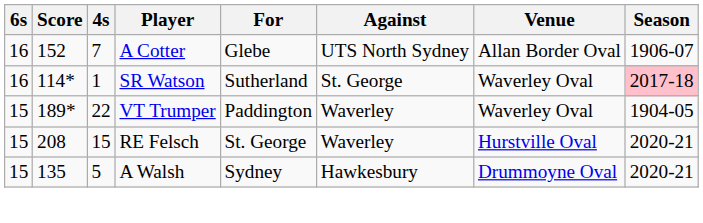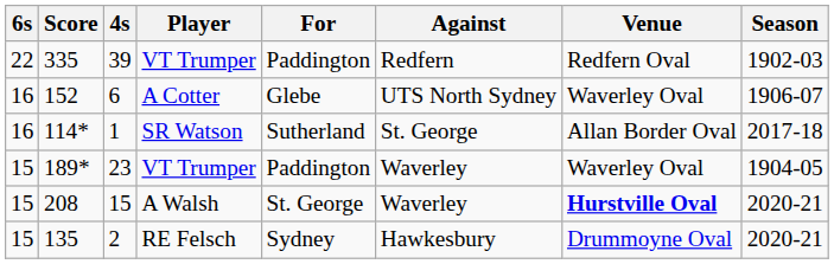 <table class="wikitable">
 <tr>
 <th>6s</th>
 <th>Score</th>
 <th>4s</th>
 <th>Player</th>
 <th>For</th>
 <th>Against</th>
 <th>Venue</th>
 <th>Season</th>
 </tr>
 <tr>
+<td>22</td>
+<td>335</td>
+<td>39</td>
+<td><a href='#'>VT Trumper</a></td>
+<td>Paddington</td>
+<td>Redfern</td>
+<td>Redfern Oval</td>
+<td>1902-03</td>
+</tr>
+<tr>
 <td>16</td>
 <td>152</td>
-<td>7</td>
+<td>6</td>
 <td><a href='#'>A Cotter</a></td>
 <td>Glebe</td>
 <td>UTS North Sydney</td>
-<td>Allan Border Oval</td>
+<td>Waverley Oval</td>
 <td>1906-07</td>
 </tr>
 <tr>
 <td>16</td>
 <td>114*</td>
 <td>1</td>
 <td><a href='#'>SR Watson</a></td>
 <td>Sutherland</td>
 <td>St. George</td>
-<td>Waverley Oval</td>
-<td style="background: pink;">2017-18</td>
+<td>Allan Border Oval</td>
+<td>2017-18</td>
 </tr>
 <tr>
 <td>15</td>
 <td>189*</td>
-<td>22</td>
+<td>23</td>
 <td><a href='#'>VT Trumper</a></td>
 <td>Paddington</td>
 <td>Waverley</td>
 <td>Waverley Oval</td>
 <td>1904-05</td>
 </tr>
 <tr>
 <td>15</td>
 <td>208</td>
 <td>15</td>
-<td>RE Felsch</td>
+<td>A Walsh</td>
 <td>St. George</td>
 <td>Waverley</td>
-<td><a href='#'>Hurstville Oval</a></td>
+<td><strong><a href='#'>Hurstville Oval</a></strong></td>
 <td>2020-21</td>
 </tr>
 <tr>
 <td>15</td>
 <td>135</td>
-<td>5</td>
-<td>A Walsh</td>
+<td>2</td>
+<td>RE Felsch</td>
 <td>Sydney</td>
 <td>Hawkesbury</td>
 <td><a href='#'>Drummoyne Oval</a></td>
 <td>2020-21</td>
 </tr>
 </table>
